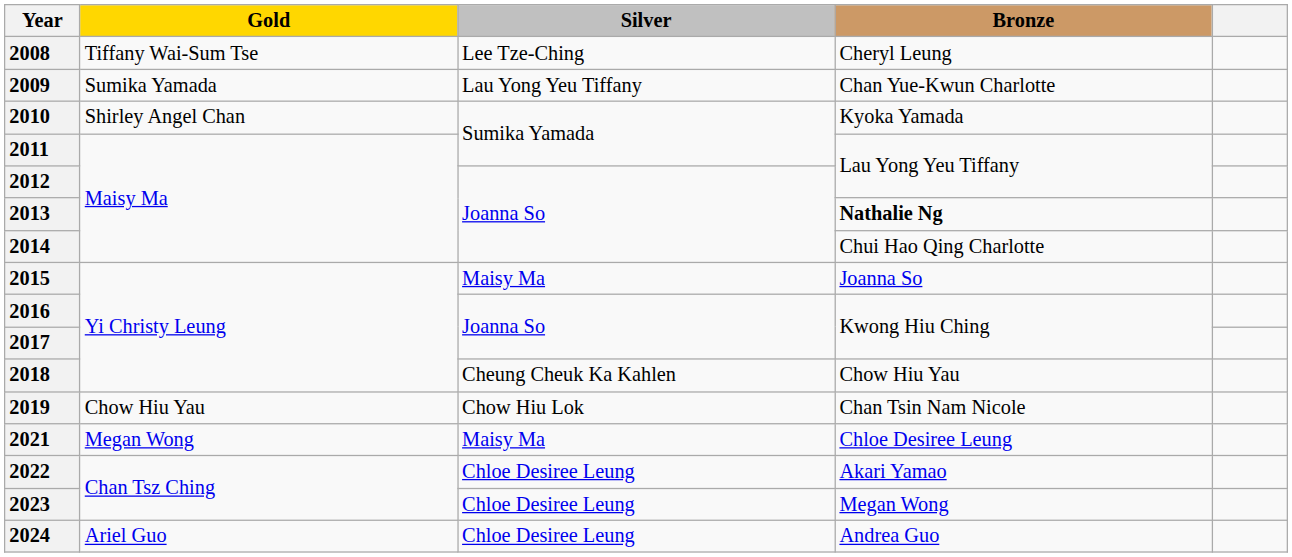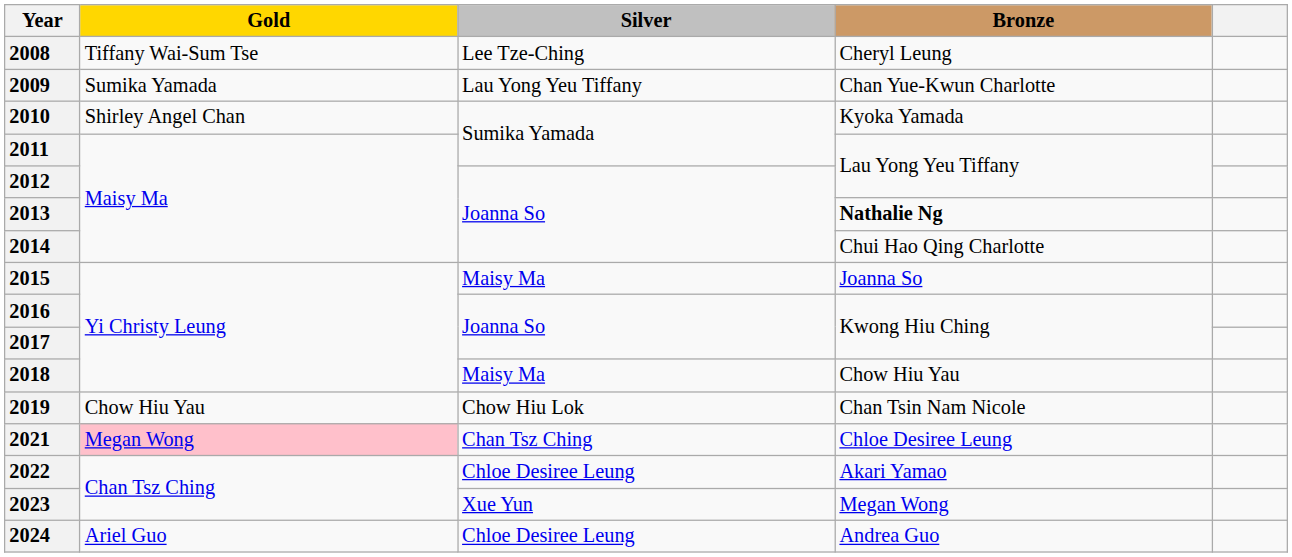 <table class="wikitable unsortable" style="text-align:left; width:80%">
 <tr>
 <th scope="col" style="text-align:center; width:5%">Year</th>
 <td scope="col" style="text-align:center; width:25%; background:gold"><strong>Gold</strong></td>
 <td scope="col" style="text-align:center; width:25%; background:silver"><strong>Silver</strong></td>
 <td scope="col" style="text-align:center; width:25%; background:#c96"><strong>Bronze</strong></td>
 <th scope="col" style="text-align:center; width:5%"></th>
 </tr>
 <tr>
 <th scope="row" style="text-align:left">2008</th>
 <td>Tiffany Wai-Sum Tse</td>
 <td>Lee Tze-Ching</td>
 <td>Cheryl Leung</td>
 <td></td>
 </tr>
 <tr>
 <th scope="row" style="text-align:left">2009</th>
 <td>Sumika Yamada</td>
 <td>Lau Yong Yeu Tiffany</td>
 <td>Chan Yue-Kwun Charlotte</td>
 <td></td>
 </tr>
 <tr>
 <th scope="row" style="text-align:left">2010</th>
 <td>Shirley Angel Chan</td>
 <td rowspan="2">Sumika Yamada</td>
 <td>Kyoka Yamada</td>
 <td></td>
 </tr>
 <tr>
 <th scope="row" style="text-align:left">2011</th>
 <td rowspan="4"><a href='#'>Maisy Ma</a></td>
 <td rowspan="2">Lau Yong Yeu Tiffany</td>
 <td></td>
 </tr>
 <tr>
 <th scope="row" style="text-align:left">2012</th>
 <td rowspan="3"><a href='#'>Joanna So</a></td>
 <td></td>
 </tr>
 <tr>
 <th scope="row" style="text-align:left">2013</th>
 <td><strong>Nathalie Ng</strong></td>
 <td></td>
 </tr>
 <tr>
 <th scope="row" style="text-align:left">2014</th>
 <td>Chui Hao Qing Charlotte</td>
 <td></td>
 </tr>
 <tr>
 <th scope="row" style="text-align:left">2015</th>
 <td rowspan="4"><a href='#'>Yi Christy Leung</a></td>
 <td><a href='#'>Maisy Ma</a></td>
 <td><a href='#'>Joanna So</a></td>
 <td></td>
 </tr>
 <tr>
 <th scope="row" style="text-align:left">2016</th>
 <td rowspan="2"><a href='#'>Joanna So</a></td>
 <td rowspan="2">Kwong Hiu Ching</td>
 <td></td>
 </tr>
 <tr>
 <th scope="row" style="text-align:left">2017</th>
 <td></td>
 </tr>
 <tr>
 <th scope="row" style="text-align:left">2018</th>
-<td>Cheung Cheuk Ka Kahlen</td>
+<td><a href='#'>Maisy Ma</a></td>
 <td>Chow Hiu Yau</td>
 <td></td>
 </tr>
 <tr>
 <th scope="row" style="text-align:left">2019</th>
 <td>Chow Hiu Yau</td>
 <td>Chow Hiu Lok</td>
 <td>Chan Tsin Nam Nicole</td>
 <td></td>
 </tr>
 <tr>
 <th scope="row" style="text-align:left">2021</th>
-<td><a href='#'>Megan Wong</a></td>
-<td><a href='#'>Maisy Ma</a></td>
+<td style="background: pink;"><a href='#'>Megan Wong</a></td>
+<td><a href='#'>Chan Tsz Ching</a></td>
 <td><a href='#'>Chloe Desiree Leung</a></td>
 <td></td>
 </tr>
 <tr>
 <th scope="row" style="text-align:left">2022</th>
 <td rowspan="2"><a href='#'>Chan Tsz Ching</a></td>
 <td><a href='#'>Chloe Desiree Leung</a></td>
 <td><a href='#'>Akari Yamao</a></td>
 <td></td>
 </tr>
 <tr>
 <th scope="row" style="text-align:left">2023</th>
-<td><a href='#'>Chloe Desiree Leung</a></td>
+<td><a href='#'>Xue Yun</a></td>
 <td><a href='#'>Megan Wong</a></td>
 <td></td>
 </tr>
 <tr>
 <th scope="row" style="text-align:left">2024</th>
 <td><a href='#'>Ariel Guo</a></td>
 <td><a href='#'>Chloe Desiree Leung</a></td>
 <td><a href='#'>Andrea Guo</a></td>
 <td></td>
 </tr>
 </table>
